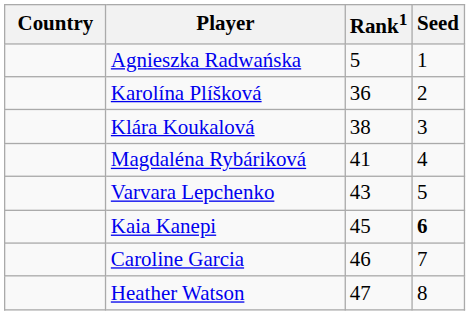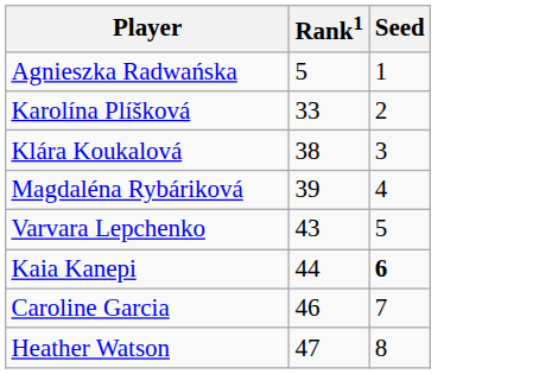 <table class="sortable wikitable">
 <tr>
-<th width="70">Country</th>
 <th width="175">Player</th>
 <th>Rank<sup>1</sup></th>
 <th>Seed</th>
 </tr>
 <tr>
-<td></td>
 <td><a href='#'>Agnieszka Radwańska</a></td>
 <td>5</td>
 <td>1</td>
 </tr>
 <tr>
-<td></td>
 <td><a href='#'>Karolína Plíšková</a></td>
-<td>36</td>
+<td>33</td>
 <td>2</td>
 </tr>
 <tr>
-<td></td>
 <td><a href='#'>Klára Koukalová</a></td>
 <td>38</td>
 <td>3</td>
 </tr>
 <tr>
-<td></td>
 <td><a href='#'>Magdaléna Rybáriková</a></td>
-<td>41</td>
+<td>39</td>
 <td>4</td>
 </tr>
 <tr>
-<td></td>
 <td><a href='#'>Varvara Lepchenko</a></td>
 <td>43</td>
 <td>5</td>
 </tr>
 <tr>
-<td></td>
 <td><a href='#'>Kaia Kanepi</a></td>
-<td>45</td>
+<td>44</td>
 <td><strong>6</strong></td>
 </tr>
 <tr>
-<td></td>
 <td><a href='#'>Caroline Garcia</a></td>
 <td>46</td>
 <td>7</td>
 </tr>
 <tr>
-<td></td>
 <td><a href='#'>Heather Watson</a></td>
 <td>47</td>
 <td>8</td>
 </tr>
 </table>
